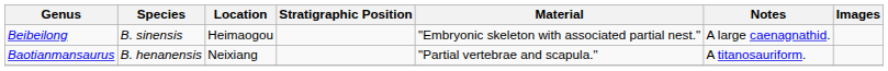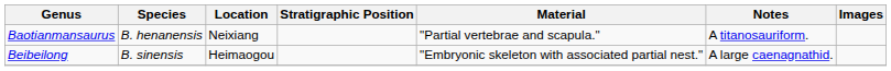 <table class="wikitable" align="center">
 <tr>
 <th>Genus</th>
 <th>Species</th>
 <th>Location</th>
 <th>Stratigraphic Position</th>
 <th>Material</th>
 <th>Notes</th>
 <th>Images</th>
 </tr>
 <tr>
+<td><em><a href='#'>Baotianmansaurus</a></em></td>
+<td><em>B. henanensis</em></td>
+<td>Neixiang</td>
+<td></td>
+<td>"Partial vertebrae and scapula."</td>
+<td>A <a href='#'>titanosauriform</a>.</td>
+<td></td>
+</tr>
+<tr>
 <td><em><a href='#'>Beibeilong</a></em></td>
 <td><em>B. sinensis</em></td>
 <td>Heimaogou</td>
 <td></td>
 <td>"Embryonic skeleton with associated partial nest."</td>
 <td>A large <a href='#'>caenagnathid</a>.</td>
 <td></td>
 </tr>
 <tr>
-<td><em><a href='#'>Baotianmansaurus</a></em></td>
-<td><em>B. henanensis</em></td>
-<td>Neixiang</td>
-<td></td>
-<td>"Partial vertebrae and scapula."</td>
-<td>A <a href='#'>titanosauriform</a>.</td>
-<td></td>
-</tr>
-<tr>
 </tr>
 </table>
